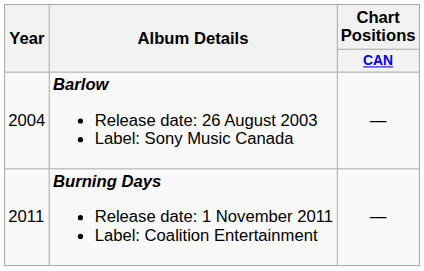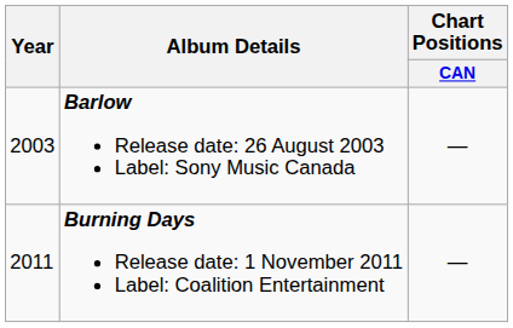 <table class="wikitable">
 <tr>
 <th rowspan="2">Year</th>
 <th rowspan="2">Album Details</th>
 <th colspan="1">Chart Positions</th>
 </tr>
 <tr style="font-size:smaller;">
 <th width="65"><a href='#'>CAN</a></th>
 </tr>
 <tr>
-<td>2004</td>
+<td>2003</td>
 <td><strong><em>Barlow</em></strong><br><ul><li>Release date: 26 August 2003</li><li>Label: Sony Music Canada</li></ul></td>
 <td align="center">—</td>
 </tr>
 <tr>
 <td>2011</td>
 <td><strong><em>Burning Days</em></strong><br><ul><li>Release date: 1 November 2011</li><li>Label: Coalition Entertainment</li></ul></td>
 <td align="center">—</td>
 </tr>
 </table>
